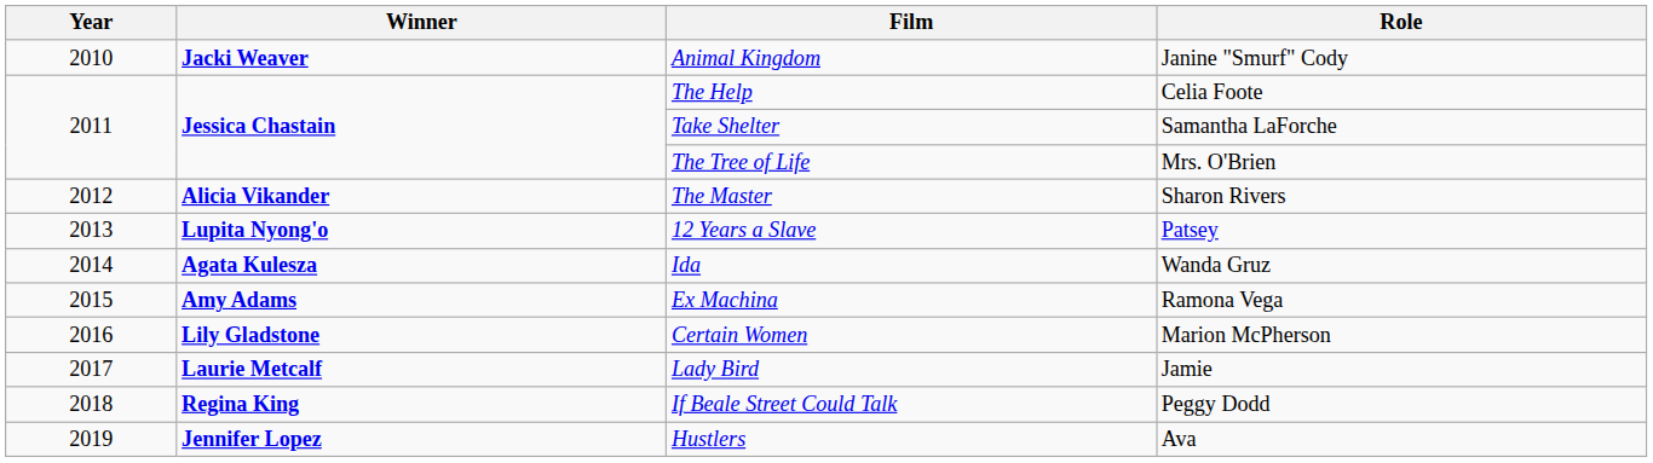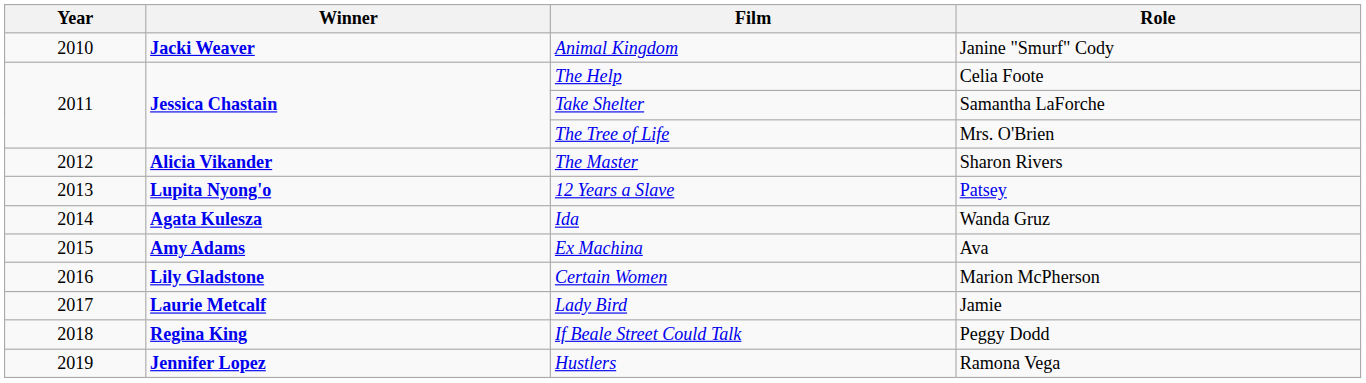 <table class="wikitable" width="95%" cellpadding="5">
 <tr>
 <th width="100"><strong>Year</strong></th>
 <th width="300"><strong>Winner</strong></th>
 <th width="300"><strong>Film</strong></th>
 <th width="300"><strong>Role</strong></th>
 </tr>
 <tr>
 <td style="text-align:center;">2010</td>
 <td><strong><a href='#'>Jacki Weaver</a></strong></td>
 <td><em><a href='#'>Animal Kingdom</a></em></td>
 <td>Janine "Smurf" Cody</td>
 </tr>
 <tr>
 <td rowspan="3" style="text-align:center;">2011</td>
 <td rowspan="3"><strong><a href='#'>Jessica Chastain</a></strong></td>
 <td><em><a href='#'>The Help</a></em></td>
 <td>Celia Foote</td>
 </tr>
 <tr>
 <td><em><a href='#'>Take Shelter</a></em></td>
 <td>Samantha LaForche</td>
 </tr>
 <tr>
 <td><em><a href='#'>The Tree of Life</a></em></td>
 <td>Mrs. O'Brien</td>
 </tr>
 <tr>
 <td style="text-align:center;">2012</td>
 <td><strong><a href='#'>Alicia Vikander</a></strong></td>
 <td><em><a href='#'>The Master</a></em></td>
 <td>Sharon Rivers </td>
 </tr>
 <tr>
 <td style="text-align:center;">2013</td>
 <td><strong><a href='#'>Lupita Nyong'o</a></strong></td>
 <td><em><a href='#'>12 Years a Slave</a></em></td>
 <td><a href='#'>Patsey</a></td>
 </tr>
 <tr>
 <td style="text-align:center;">2014</td>
 <td><strong><a href='#'>Agata Kulesza</a></strong></td>
 <td><em><a href='#'>Ida</a></em></td>
 <td>Wanda Gruz</td>
 </tr>
 <tr>
 <td style="text-align:center;">2015</td>
 <td><strong><a href='#'>Amy Adams</a></strong></td>
 <td><em><a href='#'>Ex Machina</a></em></td>
-<td>Ramona Vega</td>
+<td>Ava</td>
 </tr>
 <tr>
 <td style="text-align:center;">2016</td>
 <td><strong><a href='#'>Lily Gladstone</a></strong></td>
 <td><em><a href='#'>Certain Women</a></em></td>
 <td>Marion McPherson </td>
 </tr>
 <tr>
 <td style="text-align:center;">2017</td>
 <td><strong><a href='#'>Laurie Metcalf</a></strong></td>
 <td><em><a href='#'>Lady Bird</a></em></td>
 <td>Jamie</td>
 </tr>
 <tr>
 <td style="text-align:center;">2018</td>
 <td><strong><a href='#'>Regina King</a></strong></td>
 <td><em><a href='#'>If Beale Street Could Talk</a></em></td>
 <td>Peggy Dodd</td>
 </tr>
 <tr>
 <td style="text-align:center;">2019</td>
 <td><strong><a href='#'>Jennifer Lopez</a></strong></td>
 <td><em><a href='#'>Hustlers</a></em></td>
-<td>Ava</td>
+<td>Ramona Vega</td>
 </tr>
 </table>
